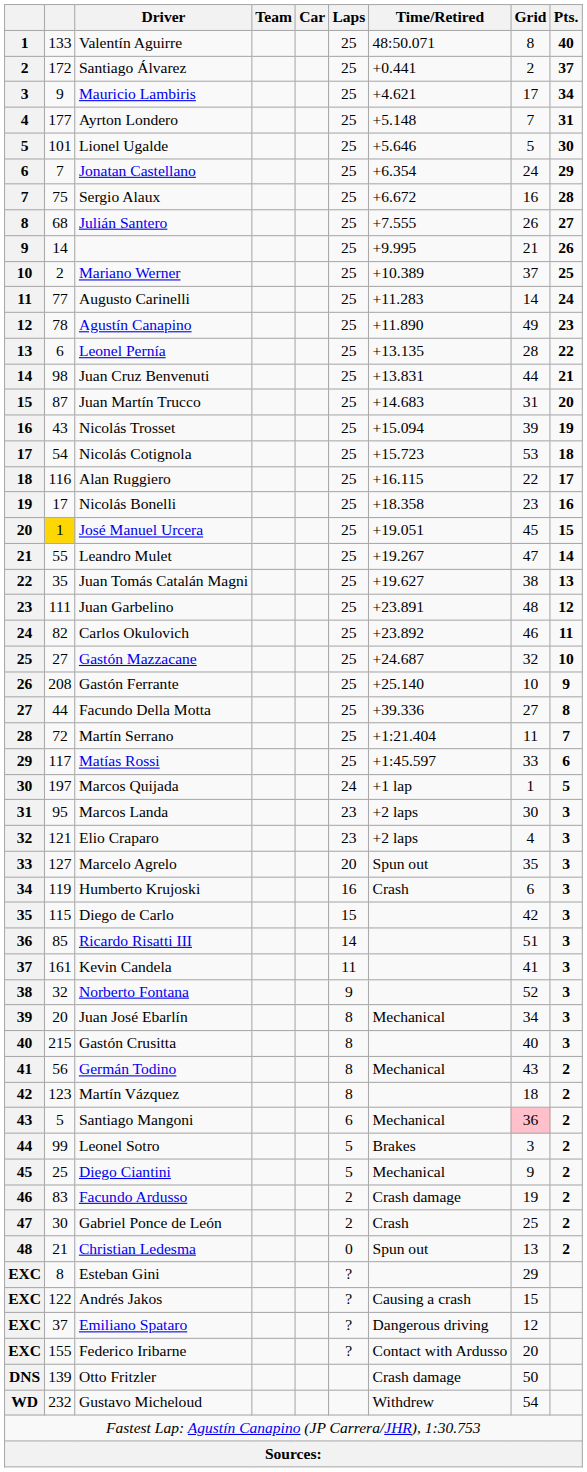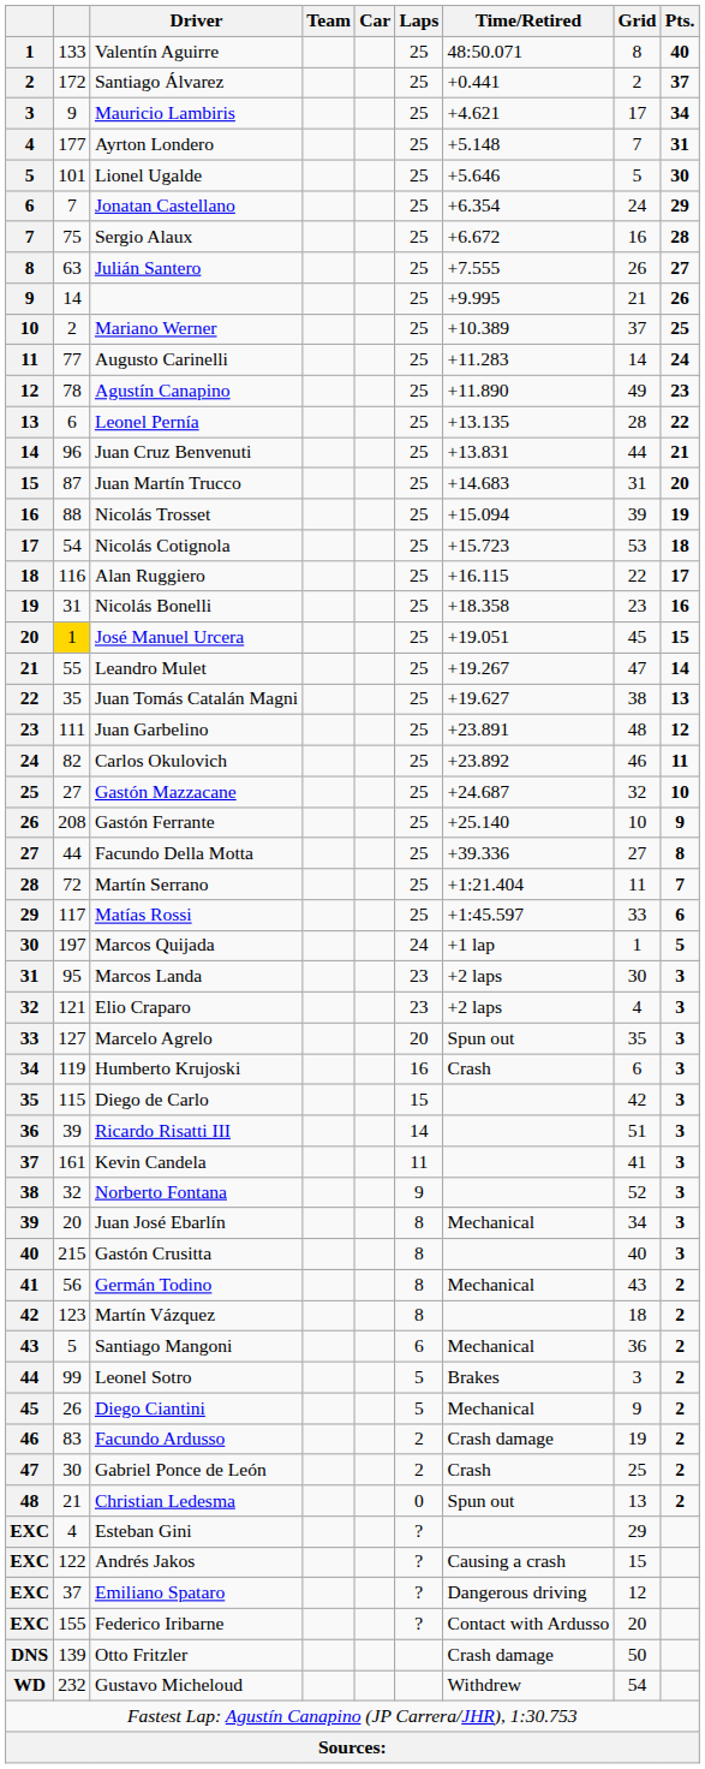 <table class="wikitable" style="font-size: 90%">
 <tr>
 <th></th>
 <th></th>
 <th>Driver</th>
 <th>Team</th>
 <th>Car</th>
 <th>Laps</th>
 <th>Time/Retired</th>
 <th>Grid</th>
 <th>Pts.</th>
 </tr>
 <tr>
 <th>1</th>
 <td align=center>133</td>
 <td> Valentín Aguirre</td>
 <td></td>
 <td></td>
 <td align=center>25</td>
 <td>48:50.071</td>
 <td align=center>8</td>
 <td align=center><strong>40</strong></td>
 </tr>
 <tr>
 <th>2</th>
 <td align=center>172</td>
 <td> Santiago Álvarez</td>
 <td></td>
 <td></td>
 <td align=center>25</td>
 <td>+0.441</td>
 <td align=center>2</td>
 <td align=center><strong>37</strong></td>
 </tr>
 <tr>
 <th>3</th>
 <td align=center>9</td>
 <td> <a href='#'>Mauricio Lambiris</a></td>
 <td></td>
 <td></td>
 <td align=center>25</td>
 <td>+4.621</td>
 <td align=center>17</td>
 <td align=center><strong>34</strong></td>
 </tr>
 <tr>
 <th>4</th>
 <td align=center>177</td>
 <td> Ayrton Londero</td>
 <td></td>
 <td></td>
 <td align=center>25</td>
 <td>+5.148</td>
 <td align=center>7</td>
 <td align=center><strong>31</strong></td>
 </tr>
 <tr>
 <th>5</th>
 <td align=center>101</td>
 <td> Lionel Ugalde</td>
 <td></td>
 <td></td>
 <td align=center>25</td>
 <td>+5.646</td>
 <td align=center>5</td>
 <td align=center><strong>30</strong></td>
 </tr>
 <tr>
 <th>6</th>
 <td align=center>7</td>
 <td> <a href='#'>Jonatan Castellano</a></td>
 <td></td>
 <td></td>
 <td align=center>25</td>
 <td>+6.354</td>
 <td align=center>24</td>
 <td align=center><strong>29</strong></td>
 </tr>
 <tr>
 <th>7</th>
 <td align=center>75</td>
 <td> Sergio Alaux</td>
 <td></td>
 <td></td>
 <td align=center>25</td>
 <td>+6.672</td>
 <td align=center>16</td>
 <td align=center><strong>28</strong></td>
 </tr>
 <tr>
 <th>8</th>
-<td align=center>68</td>
+<td align=center>63</td>
 <td> <a href='#'>Julián Santero</a></td>
 <td></td>
 <td></td>
 <td align=center>25</td>
 <td>+7.555</td>
 <td align=center>26</td>
 <td align=center><strong>27</strong></td>
 </tr>
 <tr>
 <th>9</th>
 <td align=center>14</td>
 <td></td>
 <td></td>
 <td></td>
 <td align=center>25</td>
 <td>+9.995</td>
 <td align=center>21</td>
 <td align=center><strong>26</strong></td>
 </tr>
 <tr>
 <th>10</th>
 <td align=center>2</td>
 <td> <a href='#'>Mariano Werner</a></td>
 <td></td>
 <td></td>
 <td align=center>25</td>
 <td>+10.389</td>
 <td align=center>37</td>
 <td align=center><strong>25</strong></td>
 </tr>
 <tr>
 <th>11</th>
 <td align=center>77</td>
 <td> Augusto Carinelli</td>
 <td></td>
 <td></td>
 <td align=center>25</td>
 <td>+11.283</td>
 <td align=center>14</td>
 <td align=center><strong>24</strong></td>
 </tr>
 <tr>
 <th>12</th>
 <td align=center>78</td>
 <td> <a href='#'>Agustín Canapino</a></td>
 <td></td>
 <td></td>
 <td align=center>25</td>
 <td>+11.890</td>
 <td align=center>49</td>
 <td align=center><strong>23</strong></td>
 </tr>
 <tr>
 <th>13</th>
 <td align=center>6</td>
 <td> <a href='#'>Leonel Pernía</a></td>
 <td></td>
 <td></td>
 <td align=center>25</td>
 <td>+13.135</td>
 <td align=center>28</td>
 <td align=center><strong>22</strong></td>
 </tr>
 <tr>
 <th>14</th>
-<td align=center>98</td>
+<td align=center>96</td>
 <td> Juan Cruz Benvenuti</td>
 <td></td>
 <td></td>
 <td align=center>25</td>
 <td>+13.831</td>
 <td align=center>44</td>
 <td align=center><strong>21</strong></td>
 </tr>
 <tr>
 <th>15</th>
 <td align=center>87</td>
 <td> Juan Martín Trucco</td>
 <td></td>
 <td></td>
 <td align=center>25</td>
 <td>+14.683</td>
 <td align=center>31</td>
 <td align=center><strong>20</strong></td>
 </tr>
 <tr>
 <th>16</th>
-<td align=center>43</td>
+<td align=center>88</td>
 <td> Nicolás Trosset</td>
 <td></td>
 <td></td>
 <td align=center>25</td>
 <td>+15.094</td>
 <td align=center>39</td>
 <td align=center><strong>19</strong></td>
 </tr>
 <tr>
 <th>17</th>
 <td align=center>54</td>
 <td> Nicolás Cotignola</td>
 <td></td>
 <td></td>
 <td align=center>25</td>
 <td>+15.723</td>
 <td align=center>53</td>
 <td align=center><strong>18</strong></td>
 </tr>
 <tr>
 <th>18</th>
 <td align=center>116</td>
 <td> Alan Ruggiero</td>
 <td></td>
 <td></td>
 <td align=center>25</td>
 <td>+16.115</td>
 <td align=center>22</td>
 <td align=center><strong>17</strong></td>
 </tr>
 <tr>
 <th>19</th>
-<td align=center>17</td>
+<td align=center>31</td>
 <td> Nicolás Bonelli</td>
 <td></td>
 <td></td>
 <td align=center>25</td>
 <td>+18.358</td>
 <td align=center>23</td>
 <td align=center><strong>16</strong></td>
 </tr>
 <tr>
 <th>20</th>
 <td align=center style="background: gold;">1</td>
 <td> <a href='#'>José Manuel Urcera</a></td>
 <td></td>
 <td></td>
 <td align=center>25</td>
 <td>+19.051</td>
 <td align=center>45</td>
 <td align=center><strong>15</strong></td>
 </tr>
 <tr>
 <th>21</th>
 <td align=center>55</td>
 <td> Leandro Mulet</td>
 <td></td>
 <td></td>
 <td align=center>25</td>
 <td>+19.267</td>
 <td align=center>47</td>
 <td align=center><strong>14</strong></td>
 </tr>
 <tr>
 <th>22</th>
 <td align=center>35</td>
 <td> Juan Tomás Catalán Magni</td>
 <td></td>
 <td></td>
 <td align=center>25</td>
 <td>+19.627</td>
 <td align=center>38</td>
 <td align=center><strong>13</strong></td>
 </tr>
 <tr>
 <th>23</th>
 <td align=center>111</td>
 <td> Juan Garbelino</td>
 <td></td>
 <td></td>
 <td align=center>25</td>
 <td>+23.891</td>
 <td align=center>48</td>
 <td align=center><strong>12</strong></td>
 </tr>
 <tr>
 <th>24</th>
 <td align=center>82</td>
 <td> Carlos Okulovich</td>
 <td></td>
 <td></td>
 <td align=center>25</td>
 <td>+23.892</td>
 <td align=center>46</td>
 <td align=center><strong>11</strong></td>
 </tr>
 <tr>
 <th>25</th>
 <td align=center>27</td>
 <td> <a href='#'>Gastón Mazzacane</a></td>
 <td></td>
 <td></td>
 <td align=center>25</td>
 <td>+24.687</td>
 <td align=center>32</td>
 <td align=center><strong>10</strong></td>
 </tr>
 <tr>
 <th>26</th>
 <td align=center>208</td>
 <td> Gastón Ferrante</td>
 <td></td>
 <td></td>
 <td align=center>25</td>
 <td>+25.140</td>
 <td align=center>10</td>
 <td align=center><strong>9</strong></td>
 </tr>
 <tr>
 <th>27</th>
 <td align=center>44</td>
 <td> Facundo Della Motta</td>
 <td></td>
 <td></td>
 <td align=center>25</td>
 <td>+39.336</td>
 <td align=center>27</td>
 <td align=center><strong>8</strong></td>
 </tr>
 <tr>
 <th>28</th>
 <td align=center>72</td>
 <td> Martín Serrano</td>
 <td></td>
 <td></td>
 <td align=center>25</td>
 <td>+1:21.404</td>
 <td align=center>11</td>
 <td align=center><strong>7</strong></td>
 </tr>
 <tr>
 <th>29</th>
 <td align=center>117</td>
 <td> <a href='#'>Matías Rossi</a></td>
 <td></td>
 <td></td>
 <td align=center>25</td>
 <td>+1:45.597</td>
 <td align=center>33</td>
 <td align=center><strong>6</strong></td>
 </tr>
 <tr>
 <th>30</th>
 <td align=center>197</td>
 <td> Marcos Quijada</td>
 <td></td>
 <td></td>
 <td align=center>24</td>
 <td>+1 lap</td>
 <td align=center>1</td>
 <td align=center><strong>5</strong></td>
 </tr>
 <tr>
 <th>31</th>
 <td align=center>95</td>
 <td> Marcos Landa</td>
 <td></td>
 <td></td>
 <td align=center>23</td>
 <td>+2 laps</td>
 <td align=center>30</td>
 <td align=center><strong>3</strong></td>
 </tr>
 <tr>
 <th>32</th>
 <td align=center>121</td>
 <td> Elio Craparo</td>
 <td></td>
 <td></td>
 <td align=center>23</td>
 <td>+2 laps</td>
 <td align=center>4</td>
 <td align=center><strong>3</strong></td>
 </tr>
 <tr>
 <th>33</th>
 <td align=center>127</td>
 <td> Marcelo Agrelo</td>
 <td></td>
 <td></td>
 <td align=center>20</td>
 <td>Spun out</td>
 <td align=center>35</td>
 <td align=center><strong>3</strong></td>
 </tr>
 <tr>
 <th>34</th>
 <td align=center>119</td>
 <td> Humberto Krujoski</td>
 <td></td>
 <td></td>
 <td align=center>16</td>
 <td>Crash</td>
 <td align=center>6</td>
 <td align=center><strong>3</strong></td>
 </tr>
 <tr>
 <th>35</th>
 <td align=center>115</td>
 <td> Diego de Carlo</td>
 <td></td>
 <td></td>
 <td align=center>15</td>
 <td></td>
 <td align=center>42</td>
 <td align=center><strong>3</strong></td>
 </tr>
 <tr>
 <th>36</th>
-<td align=center>85</td>
+<td align=center>39</td>
 <td> <a href='#'>Ricardo Risatti III</a></td>
 <td></td>
 <td></td>
 <td align=center>14</td>
 <td></td>
 <td align=center>51</td>
 <td align=center><strong>3</strong></td>
 </tr>
 <tr>
 <th>37</th>
 <td align=center>161</td>
 <td> Kevin Candela</td>
 <td></td>
 <td></td>
 <td align=center>11</td>
 <td></td>
 <td align=center>41</td>
 <td align=center><strong>3</strong></td>
 </tr>
 <tr>
 <th>38</th>
 <td align=center>32</td>
 <td> <a href='#'>Norberto Fontana</a></td>
 <td></td>
 <td></td>
 <td align=center>9</td>
 <td></td>
 <td align=center>52</td>
 <td align=center><strong>3</strong></td>
 </tr>
 <tr>
 <th>39</th>
 <td align=center>20</td>
 <td> Juan José Ebarlín</td>
 <td></td>
 <td></td>
 <td align=center>8</td>
 <td>Mechanical</td>
 <td align=center>34</td>
 <td align=center><strong>3</strong></td>
 </tr>
 <tr>
 <th>40</th>
 <td align=center>215</td>
 <td> Gastón Crusitta</td>
 <td></td>
 <td></td>
 <td align=center>8</td>
 <td></td>
 <td align=center>40</td>
 <td align=center><strong>3</strong></td>
 </tr>
 <tr>
 <th>41</th>
 <td align=center>56</td>
 <td> <a href='#'>Germán Todino</a></td>
 <td></td>
 <td></td>
 <td align=center>8</td>
 <td>Mechanical</td>
 <td align=center>43</td>
 <td align=center><strong>2</strong></td>
 </tr>
 <tr>
 <th>42</th>
 <td align=center>123</td>
 <td> Martín Vázquez</td>
 <td></td>
 <td></td>
 <td align=center>8</td>
 <td></td>
 <td align=center>18</td>
 <td align=center><strong>2</strong></td>
 </tr>
 <tr>
 <th>43</th>
 <td align=center>5</td>
 <td> Santiago Mangoni</td>
 <td></td>
 <td></td>
 <td align=center>6</td>
 <td>Mechanical</td>
-<td align=center style="background: pink;">36</td>
+<td align=center>36</td>
 <td align=center><strong>2</strong></td>
 </tr>
 <tr>
 <th>44</th>
 <td align=center>99</td>
 <td> Leonel Sotro</td>
 <td></td>
 <td></td>
 <td align=center>5</td>
 <td>Brakes</td>
 <td align=center>3</td>
 <td align=center><strong>2</strong></td>
 </tr>
 <tr>
 <th>45</th>
-<td align=center>25</td>
+<td align=center>26</td>
 <td> <a href='#'>Diego Ciantini</a></td>
 <td></td>
 <td></td>
 <td align=center>5</td>
 <td>Mechanical</td>
 <td align=center>9</td>
 <td align=center><strong>2</strong></td>
 </tr>
 <tr>
 <th>46</th>
 <td align=center>83</td>
 <td> <a href='#'>Facundo Ardusso</a></td>
 <td></td>
 <td></td>
 <td align=center>2</td>
 <td>Crash damage</td>
 <td align=center>19</td>
 <td align=center><strong>2</strong></td>
 </tr>
 <tr>
 <th>47</th>
 <td align=center>30</td>
 <td> Gabriel Ponce de León</td>
 <td></td>
 <td></td>
 <td align=center>2</td>
 <td>Crash</td>
 <td align=center>25</td>
 <td align=center><strong>2</strong></td>
 </tr>
 <tr>
 <th>48</th>
 <td align=center>21</td>
 <td> <a href='#'>Christian Ledesma</a></td>
 <td></td>
 <td></td>
 <td align=center>0</td>
 <td>Spun out</td>
 <td align=center>13</td>
 <td align=center><strong>2</strong></td>
 </tr>
 <tr>
 <th>EXC</th>
-<td align=center>8</td>
+<td align=center>4</td>
 <td> Esteban Gini</td>
 <td></td>
 <td></td>
 <td align=center>?</td>
 <td></td>
 <td align=center>29</td>
 <td align=center></td>
 </tr>
 <tr>
 <th>EXC</th>
 <td align=center>122</td>
 <td> Andrés Jakos</td>
 <td></td>
 <td></td>
 <td align=center>?</td>
 <td>Causing a crash</td>
 <td align=center>15</td>
 <td align=center></td>
 </tr>
 <tr>
 <th>EXC</th>
 <td align=center>37</td>
 <td> <a href='#'>Emiliano Spataro</a></td>
 <td></td>
 <td></td>
 <td align=center>?</td>
 <td>Dangerous driving</td>
 <td align=center>12</td>
 <td align=center></td>
 </tr>
 <tr>
 <th>EXC</th>
 <td align=center>155</td>
 <td> Federico Iribarne</td>
 <td></td>
 <td></td>
 <td align=center>?</td>
 <td>Contact with Ardusso</td>
 <td align=center>20</td>
 <td align=center></td>
 </tr>
 <tr>
 <th>DNS</th>
 <td align=center>139</td>
 <td> Otto Fritzler</td>
 <td></td>
 <td></td>
 <td align=center></td>
 <td>Crash damage</td>
 <td align=center>50</td>
 <td align=center></td>
 </tr>
 <tr>
 <th>WD</th>
 <td align=center>232</td>
 <td> Gustavo Micheloud</td>
 <td></td>
 <td></td>
 <td align=center></td>
 <td>Withdrew</td>
 <td align=center>54</td>
 <td align=center></td>
 </tr>
 <tr>
 <td colspan=9 align=center><em>Fastest Lap: <a href='#'>Agustín Canapino</a> (JP Carrera/<a href='#'>JHR</a>), 1:30.753</em></td>
 </tr>
 <tr>
 <th colspan=9>Sources:</th>
 </tr>
 </table>
